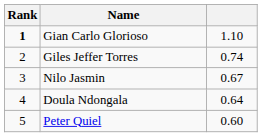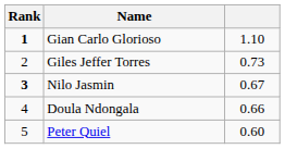 <table class="wikitable" style="font-size:90%">
 <tr>
 <th width=30>Rank</th>
 <th width=180>Name</th>
 <th width=50></th>
 </tr>
 <tr>
 <td style="text-align:center"><strong>1</strong></td>
 <td>Gian Carlo Glorioso</td>
 <td style="text-align:center">1.10</td>
 </tr>
 <tr>
 <td style="text-align:center">2</td>
 <td>Giles Jeffer Torres</td>
-<td style="text-align:center">0.74</td>
+<td style="text-align:center">0.73</td>
 </tr>
 <tr>
-<td style="text-align:center">3</td>
+<td style="text-align:center"><strong>3</strong></td>
 <td>Nilo Jasmin</td>
 <td style="text-align:center">0.67</td>
 </tr>
 <tr>
 <td style="text-align:center">4</td>
 <td>Doula Ndongala</td>
-<td style="text-align:center">0.64</td>
+<td style="text-align:center">0.66</td>
 </tr>
 <tr>
 <td style="text-align:center">5</td>
 <td><a href='#'>Peter Quiel</a></td>
 <td style="text-align:center">0.60</td>
 </tr>
 </table>
